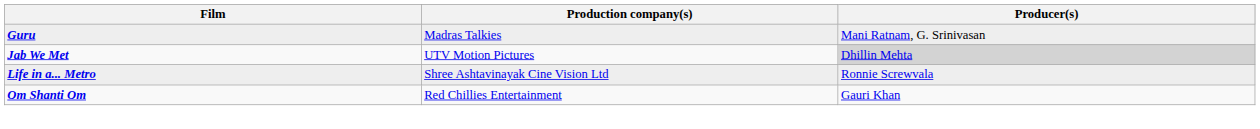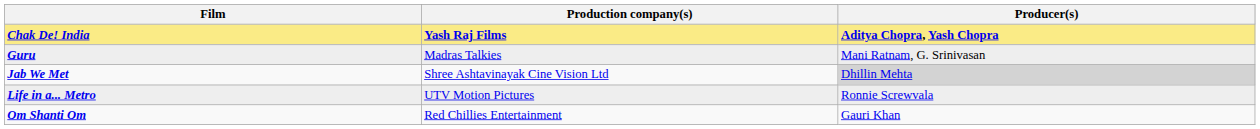 <table class="wikitable" border="1" width="100%">
 <tr style="background:#bebebe">
 <th width="33%">Film</th>
 <th width="33%">Production company(s)</th>
 <th width="33%">Producer(s)</th>
+</tr>
+<tr style="background:#FAEB86">
+<td><strong><em><a href='#'>Chak De! India</a></em></strong></td>
+<td><strong><a href='#'>Yash Raj Films</a></strong></td>
+<td><strong><a href='#'>Aditya Chopra</a>, <a href='#'>Yash Chopra</a></strong></td>
 </tr>
 <tr style="background:#EEEEEE">
 <td><strong><em><a href='#'>Guru</a></em></strong></td>
 <td><a href='#'>Madras Talkies</a></td>
 <td><a href='#'>Mani Ratnam</a>, G. Srinivasan</td>
 </tr>
 <tr>
 <td><strong><em><a href='#'>Jab We Met</a></em></strong></td>
-<td><a href='#'>UTV Motion Pictures</a></td>
+<td><a href='#'>Shree Ashtavinayak Cine Vision Ltd</a></td>
 <td style="background: lightgrey;"><a href='#'>Dhillin Mehta</a></td>
 </tr>
 <tr style="background:#EEEEEE">
 <td><strong><em><a href='#'>Life in a... Metro</a></em></strong></td>
-<td><a href='#'>Shree Ashtavinayak Cine Vision Ltd</a></td>
+<td><a href='#'>UTV Motion Pictures</a></td>
 <td><a href='#'>Ronnie Screwvala</a></td>
 </tr>
 <tr>
 <td><strong><em><a href='#'>Om Shanti Om</a></em></strong></td>
 <td><a href='#'>Red Chillies Entertainment</a></td>
 <td><a href='#'>Gauri Khan</a></td>
 </tr>
 </table>
